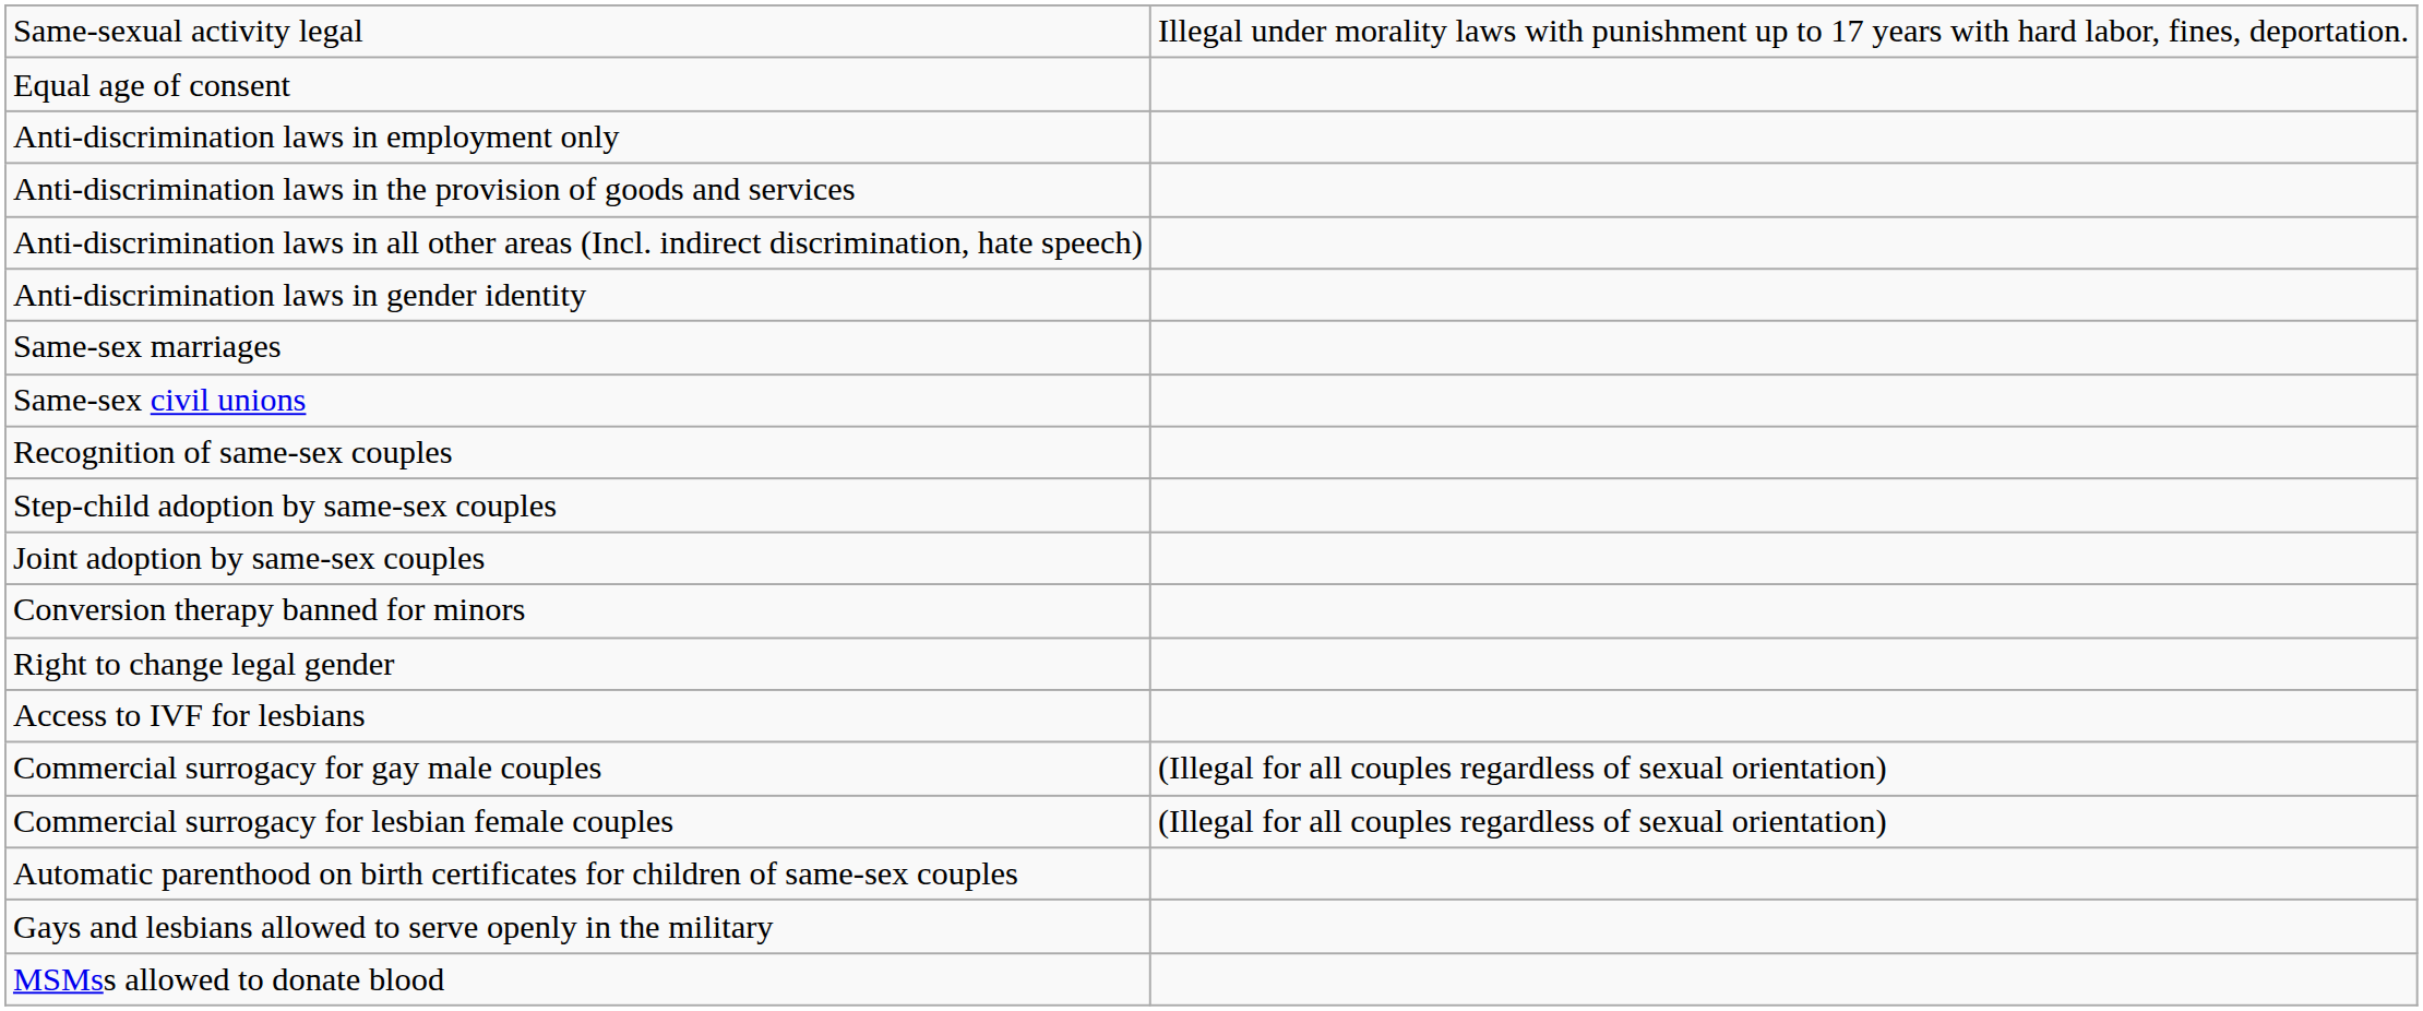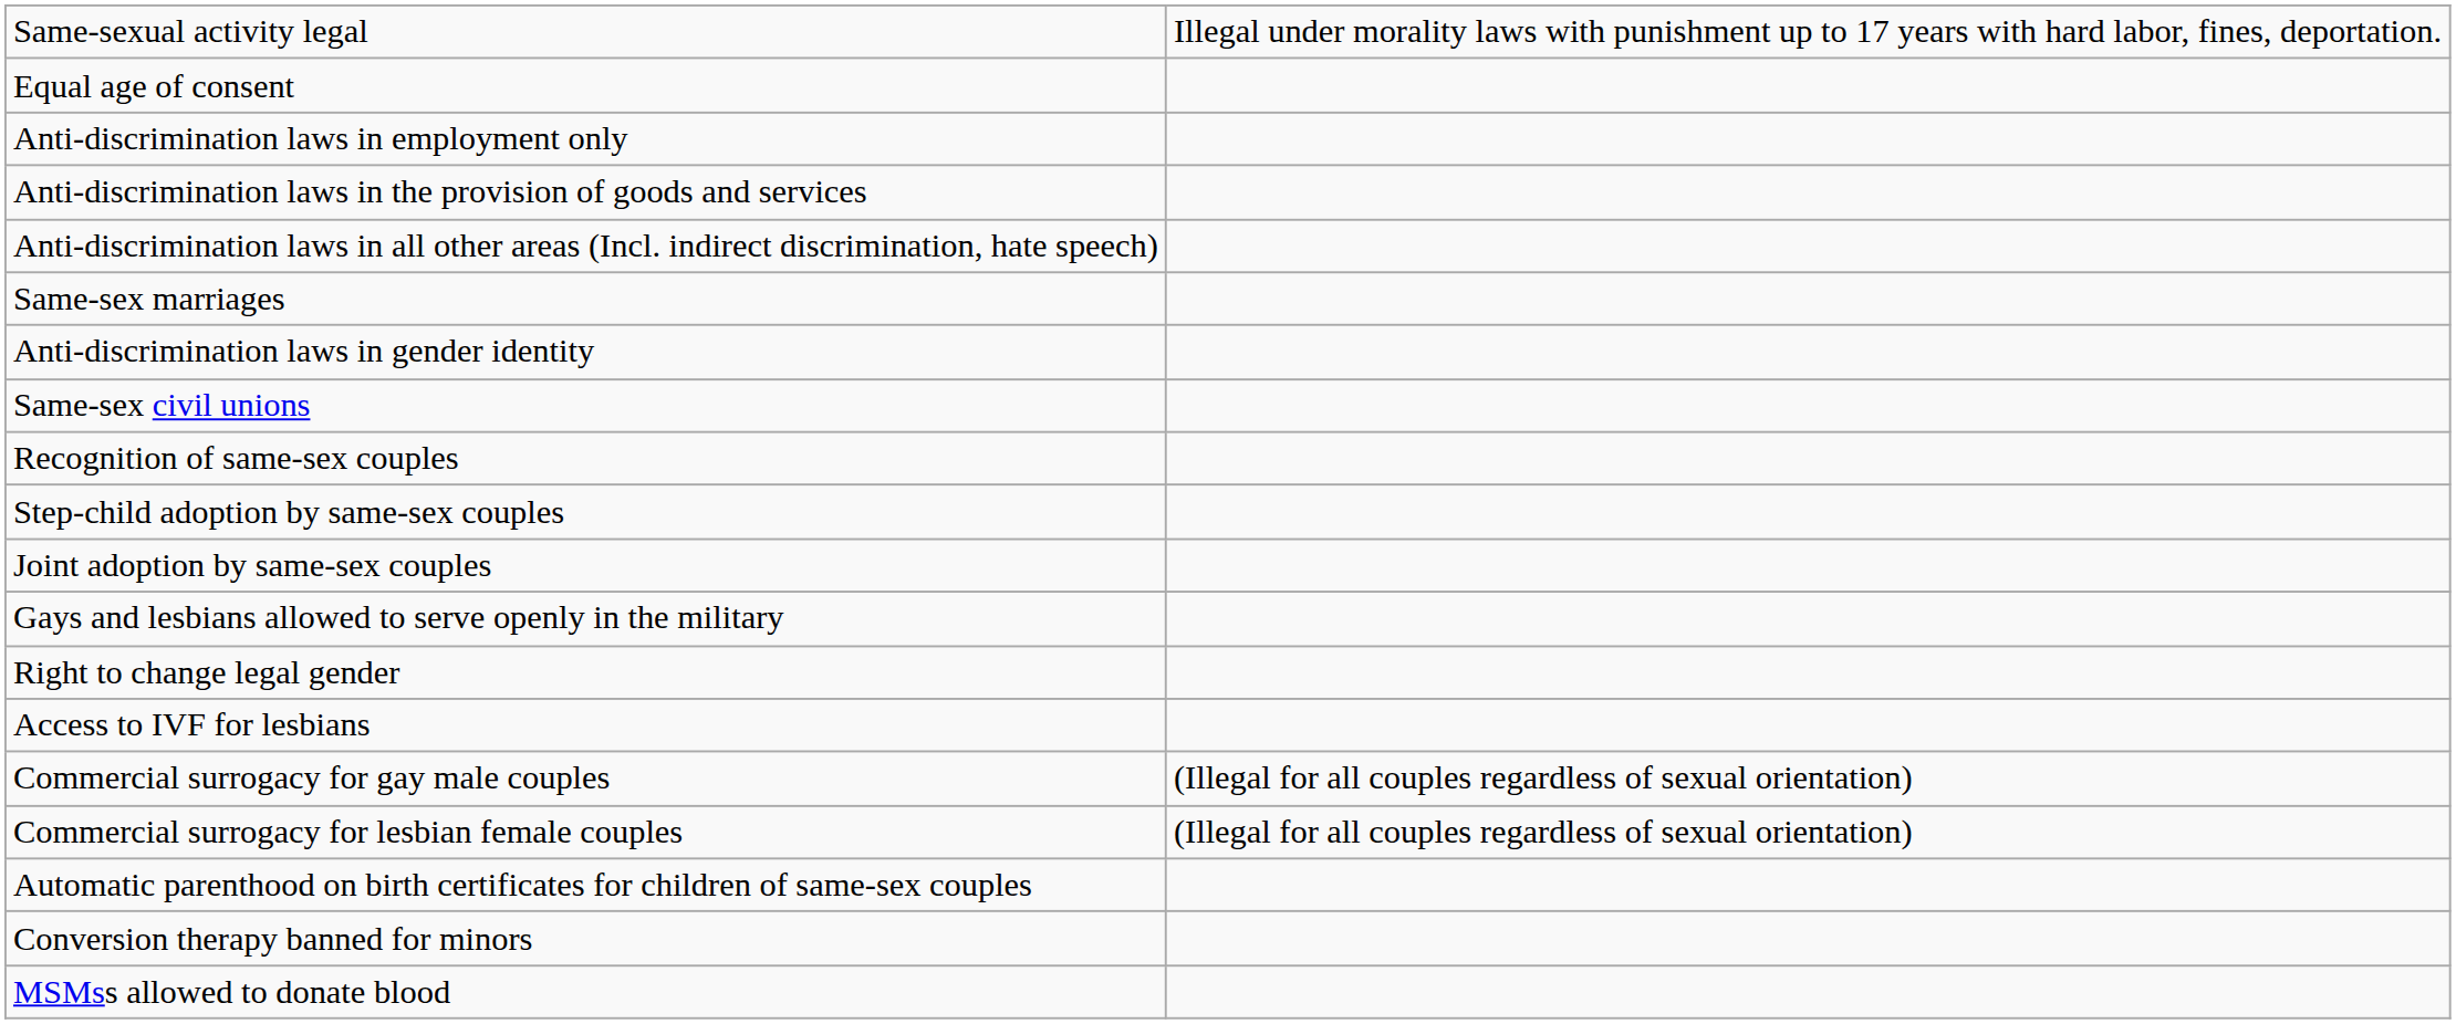 <table class="wikitable">
 <tr>
 <td>Same-sexual activity legal</td>
 <td> Illegal under morality laws with punishment up to 17 years with hard labor, fines, deportation.</td>
 </tr>
 <tr>
 <td>Equal age of consent</td>
 <td></td>
 </tr>
 <tr>
 <td>Anti-discrimination laws in employment only</td>
 <td></td>
 </tr>
 <tr>
 <td>Anti-discrimination laws in the provision of goods and services</td>
 <td></td>
 </tr>
 <tr>
 <td>Anti-discrimination laws in all other areas (Incl. indirect discrimination, hate speech)</td>
 <td></td>
 </tr>
 <tr>
-<td>Anti-discrimination laws in gender identity</td>
+<td>Same-sex marriages</td>
 <td></td>
 </tr>
 <tr>
-<td>Same-sex marriages</td>
+<td>Anti-discrimination laws in gender identity</td>
 <td></td>
 </tr>
 <tr>
 <td>Same-sex <a href='#'>civil unions</a></td>
 <td></td>
 </tr>
 <tr>
 <td>Recognition of same-sex couples</td>
 <td></td>
 </tr>
 <tr>
 <td>Step-child adoption by same-sex couples</td>
 <td></td>
 </tr>
 <tr>
 <td>Joint adoption by same-sex couples</td>
 <td></td>
 </tr>
 <tr>
-<td>Conversion therapy banned for minors</td>
+<td>Gays and lesbians allowed to serve openly in the military</td>
 <td></td>
 </tr>
 <tr>
 <td>Right to change legal gender</td>
 <td></td>
 </tr>
 <tr>
 <td>Access to IVF for lesbians</td>
 <td></td>
 </tr>
 <tr>
 <td>Commercial surrogacy for gay male couples</td>
 <td> (Illegal for all couples regardless of sexual orientation)</td>
 </tr>
 <tr>
 <td>Commercial surrogacy for lesbian female couples</td>
 <td> (Illegal for all couples regardless of sexual orientation)</td>
 </tr>
 <tr>
 <td>Automatic parenthood on birth certificates for children of same-sex couples</td>
 <td></td>
 </tr>
 <tr>
-<td>Gays and lesbians allowed to serve openly in the military</td>
+<td>Conversion therapy banned for minors</td>
 <td></td>
 </tr>
 <tr>
 <td><a href='#'>MSMs</a>s allowed to donate blood</td>
 <td></td>
 </tr>
 </table>
